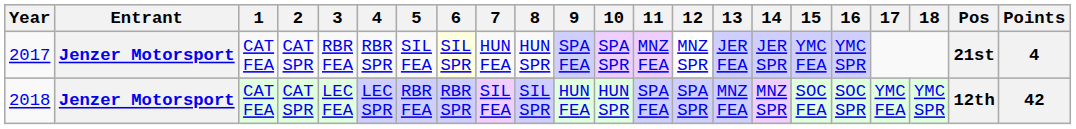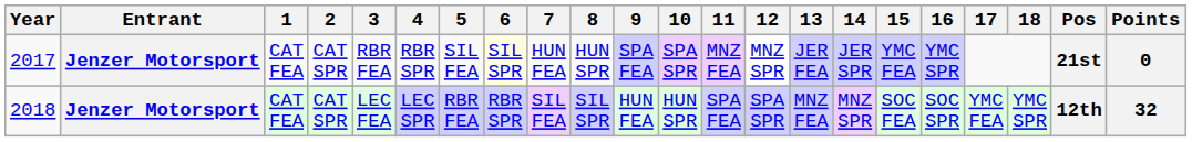 <table class="wikitable" style="text-align:center; font-size:85%">
 <tr>
 <th>Year</th>
 <th>Entrant</th>
 <th>1</th>
 <th>2</th>
 <th>3</th>
 <th>4</th>
 <th>5</th>
 <th>6</th>
 <th>7</th>
 <th>8</th>
 <th>9</th>
 <th>10</th>
 <th>11</th>
 <th>12</th>
 <th>13</th>
 <th>14</th>
 <th>15</th>
 <th>16</th>
 <th>17</th>
 <th>18</th>
 <th>Pos</th>
 <th>Points</th>
 </tr>
 <tr>
 <td><a href='#'>2017</a></td>
 <th nowrap><a href='#'>Jenzer Motorsport</a></th>
 <td><a href='#'>CAT<br>FEA</a></td>
 <td><a href='#'>CAT<br>SPR</a></td>
 <td><a href='#'>RBR<br>FEA</a></td>
 <td><a href='#'>RBR<br>SPR</a></td>
 <td><a href='#'>SIL<br>FEA</a></td>
 <td style="background: lightyellow;"><a href='#'>SIL<br>SPR</a></td>
 <td><a href='#'>HUN<br>FEA</a></td>
 <td><a href='#'>HUN<br>SPR</a></td>
 <td style="background:#CFCFFF;"><a href='#'>SPA<br>FEA</a><br></td>
 <td style="background:#EFCFFF;"><a href='#'>SPA<br>SPR</a><br></td>
 <td style="background:#EFCFFF;"><a href='#'>MNZ<br>FEA</a><br></td>
 <td style="background:#FFFFFF;"><a href='#'>MNZ<br>SPR</a><br></td>
 <td style="background:#CFCFFF;"><a href='#'>JER<br>FEA</a><br></td>
 <td style="background:#CFCFFF;"><a href='#'>JER<br>SPR</a><br></td>
 <td style="background:#CFCFFF;"><a href='#'>YMC<br>FEA</a><br></td>
 <td style="background:#CFCFFF;"><a href='#'>YMC<br>SPR</a><br></td>
 <td colspan=2></td>
 <th>21st</th>
-<th>4</th>
+<th>0</th>
 </tr>
 <tr>
 <td><a href='#'>2018</a></td>
 <th nowrap><a href='#'>Jenzer Motorsport</a></th>
 <td style="background:#DFFFDF;"><a href='#'>CAT<br>FEA</a><br></td>
 <td style="background:#DFFFDF;"><a href='#'>CAT<br>SPR</a><br></td>
 <td style="background:#DFFFDF;"><a href='#'>LEC<br>FEA</a><br></td>
 <td style="background:#CFCFFF;"><a href='#'>LEC<br>SPR</a><br></td>
 <td style="background:#CFCFFF;"><a href='#'>RBR<br>FEA</a><br></td>
 <td style="background:#CFCFFF;"><a href='#'>RBR<br>SPR</a><br></td>
 <td style="background:#EFCFFF;"><a href='#'>SIL<br>FEA</a><br></td>
 <td style="background:#CFCFFF;"><a href='#'>SIL<br>SPR</a><br></td>
 <td style="background:#DFFFDF;"><a href='#'>HUN<br>FEA</a><br></td>
 <td style="background:#DFFFDF;"><a href='#'>HUN<br>SPR</a><br></td>
 <td style="background:#CFCFFF;"><a href='#'>SPA<br>FEA</a><br></td>
 <td style="background:#CFCFFF;"><a href='#'>SPA<br>SPR</a><br></td>
 <td style="background:#CFCFFF;"><a href='#'>MNZ<br>FEA</a><br></td>
 <td style="background:#EFCFFF;"><a href='#'>MNZ<br>SPR</a><br></td>
 <td style="background:#DFFFDF;"><a href='#'>SOC<br>FEA</a><br></td>
 <td style="background:#DFFFDF;"><a href='#'>SOC<br>SPR</a><br></td>
 <td style="background:#DFFFDF;"><a href='#'>YMC<br>FEA</a><br></td>
 <td style="background:#DFFFDF;"><a href='#'>YMC<br>SPR</a><br></td>
 <th>12th</th>
-<th>42</th>
+<th>32</th>
 </tr>
 </table>
